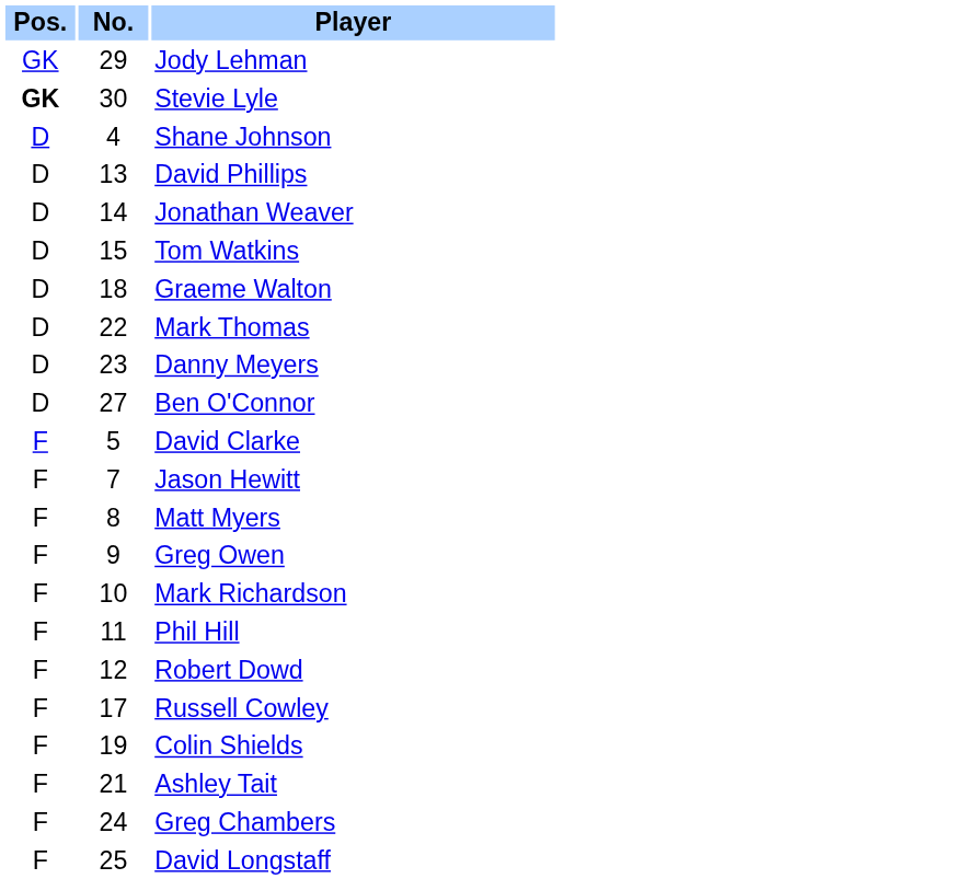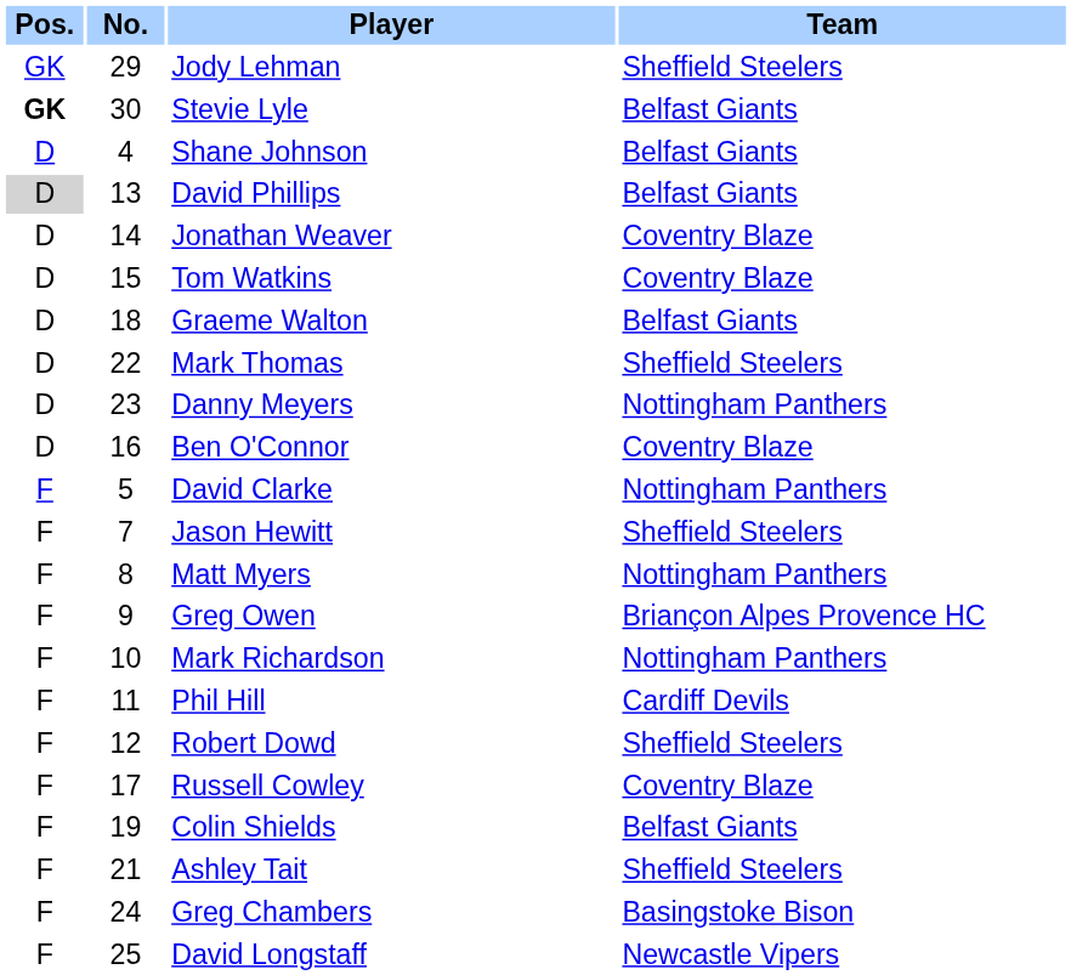 <table border="0" cellspacing="2" cellpadding="2">
 <tr bgcolor=AAD0FF>
 <th width=40>Pos.</th>
 <th width=40>No.</th>
 <th width=250>Player</th>
+<th width=250>Team</th>
 </tr>
 <tr>
 <td style="text-align:center;"><a href='#'>GK</a></td>
 <td style="text-align:center;">29</td>
 <td><a href='#'>Jody Lehman</a></td>
+<td> <a href='#'>Sheffield Steelers</a></td>
 </tr>
 <tr>
 <td style="text-align:center;"><strong>GK</strong></td>
 <td style="text-align:center;">30</td>
 <td><a href='#'>Stevie Lyle</a></td>
+<td> <a href='#'>Belfast Giants</a></td>
 </tr>
 <tr>
 <td style="text-align:center;"><a href='#'>D</a></td>
 <td style="text-align:center;">4</td>
 <td><a href='#'>Shane Johnson</a></td>
+<td> <a href='#'>Belfast Giants</a></td>
 </tr>
 <tr>
-<td style="text-align:center;">D</td>
+<td style="background: lightgrey; text-align:center;">D</td>
 <td style="text-align:center;">13</td>
 <td><a href='#'>David Phillips</a></td>
+<td> <a href='#'>Belfast Giants</a></td>
 </tr>
 <tr>
 <td style="text-align:center;">D</td>
 <td style="text-align:center;">14</td>
 <td><a href='#'>Jonathan Weaver</a></td>
+<td> <a href='#'>Coventry Blaze</a></td>
 </tr>
 <tr>
 <td style="text-align:center;">D</td>
 <td style="text-align:center;">15</td>
 <td><a href='#'>Tom Watkins</a></td>
+<td> <a href='#'>Coventry Blaze</a></td>
 </tr>
 <tr>
 <td style="text-align:center;">D</td>
 <td style="text-align:center;">18</td>
 <td><a href='#'>Graeme Walton</a></td>
+<td> <a href='#'>Belfast Giants</a></td>
 </tr>
 <tr>
 <td style="text-align:center;">D</td>
 <td style="text-align:center;">22</td>
 <td><a href='#'>Mark Thomas</a></td>
+<td> <a href='#'>Sheffield Steelers</a></td>
 </tr>
 <tr>
 <td style="text-align:center;">D</td>
 <td style="text-align:center;">23</td>
 <td><a href='#'>Danny Meyers</a></td>
+<td> <a href='#'>Nottingham Panthers</a></td>
 </tr>
 <tr>
 <td style="text-align:center;">D</td>
-<td style="text-align:center;">27</td>
+<td style="text-align:center;">16</td>
 <td><a href='#'>Ben O'Connor</a></td>
+<td> <a href='#'>Coventry Blaze</a></td>
 </tr>
 <tr>
 <td style="text-align:center;"><a href='#'>F</a></td>
 <td style="text-align:center;">5</td>
 <td><a href='#'>David Clarke</a></td>
+<td> <a href='#'>Nottingham Panthers</a></td>
 </tr>
 <tr>
 <td style="text-align:center;">F</td>
 <td style="text-align:center;">7</td>
 <td><a href='#'>Jason Hewitt</a></td>
+<td> <a href='#'>Sheffield Steelers</a></td>
 </tr>
 <tr>
 <td style="text-align:center;">F</td>
 <td style="text-align:center;">8</td>
 <td><a href='#'>Matt Myers</a></td>
+<td> <a href='#'>Nottingham Panthers</a></td>
 </tr>
 <tr>
 <td style="text-align:center;">F</td>
 <td style="text-align:center;">9</td>
 <td><a href='#'>Greg Owen</a></td>
+<td> <a href='#'>Briançon Alpes Provence HC</a></td>
 </tr>
 <tr>
 <td style="text-align:center;">F</td>
 <td style="text-align:center;">10</td>
 <td><a href='#'>Mark Richardson</a></td>
+<td> <a href='#'>Nottingham Panthers</a></td>
 </tr>
 <tr>
 <td style="text-align:center;">F</td>
 <td style="text-align:center;">11</td>
 <td><a href='#'>Phil Hill</a></td>
+<td> <a href='#'>Cardiff Devils</a></td>
 </tr>
 <tr>
 <td style="text-align:center;">F</td>
 <td style="text-align:center;">12</td>
 <td><a href='#'>Robert Dowd</a></td>
+<td> <a href='#'>Sheffield Steelers</a></td>
 </tr>
 <tr>
 <td style="text-align:center;">F</td>
 <td style="text-align:center;">17</td>
 <td><a href='#'>Russell Cowley</a></td>
+<td> <a href='#'>Coventry Blaze</a></td>
 </tr>
 <tr>
 <td style="text-align:center;">F</td>
 <td style="text-align:center;">19</td>
 <td><a href='#'>Colin Shields</a></td>
+<td> <a href='#'>Belfast Giants</a></td>
 </tr>
 <tr>
 <td style="text-align:center;">F</td>
 <td style="text-align:center;">21</td>
 <td><a href='#'>Ashley Tait</a></td>
+<td> <a href='#'>Sheffield Steelers</a></td>
 </tr>
 <tr>
 <td style="text-align:center;">F</td>
 <td style="text-align:center;">24</td>
 <td><a href='#'>Greg Chambers</a></td>
+<td> <a href='#'>Basingstoke Bison</a></td>
 </tr>
 <tr>
 <td style="text-align:center;">F</td>
 <td style="text-align:center;">25</td>
 <td><a href='#'>David Longstaff</a></td>
+<td> <a href='#'>Newcastle Vipers</a></td>
 </tr>
 </table>
